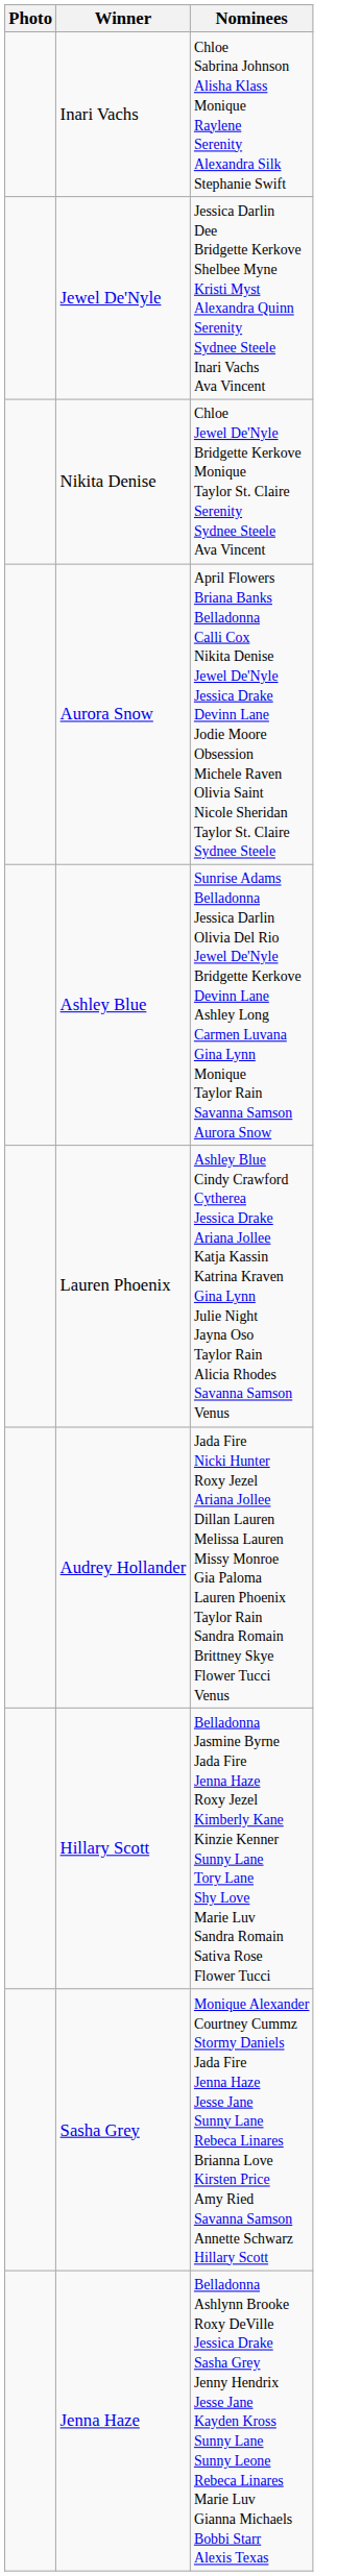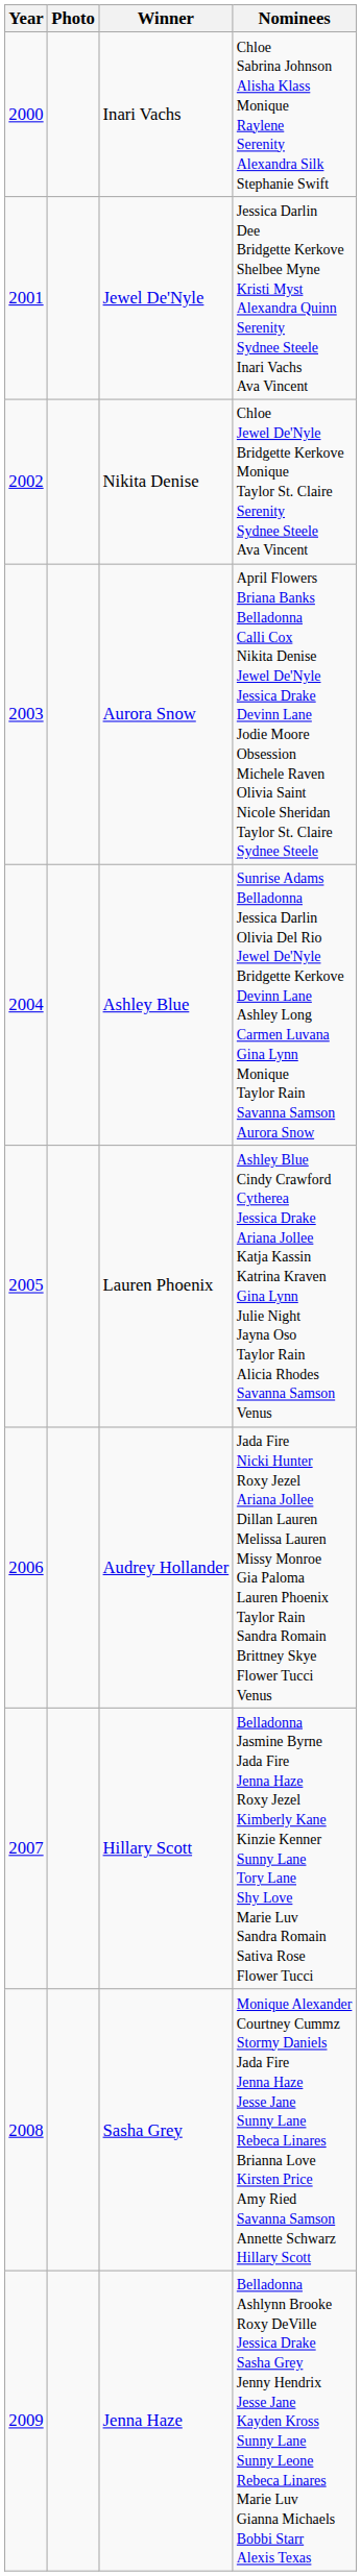 <table class="wikitable sortable">
 <tr>
+<th>Year</th>
 <th>Photo</th>
 <th>Winner</th>
 <th>Nominees</th>
 </tr>
 <tr>
+<td><a href='#'>2000</a></td>
 <td></td>
 <td>Inari Vachs</td>
 <td><small>Chloe<br>Sabrina Johnson<br><a href='#'>Alisha Klass</a><br>Monique<br><a href='#'>Raylene</a><br><a href='#'>Serenity</a><br><a href='#'>Alexandra Silk</a><br>Stephanie Swift</small></td>
 </tr>
 <tr>
+<td><a href='#'>2001</a></td>
 <td></td>
 <td><a href='#'>Jewel De'Nyle</a></td>
 <td><small>Jessica Darlin<br>Dee<br>Bridgette Kerkove<br>Shelbee Myne<br><a href='#'>Kristi Myst</a><br><a href='#'>Alexandra Quinn</a><br><a href='#'>Serenity</a><br><a href='#'>Sydnee Steele</a><br>Inari Vachs<br>Ava Vincent</small></td>
 </tr>
 <tr>
+<td><a href='#'>2002</a></td>
 <td></td>
 <td>Nikita Denise</td>
 <td><small>Chloe<br><a href='#'>Jewel De'Nyle</a><br>Bridgette Kerkove<br>Monique<br>Taylor St. Claire<br><a href='#'>Serenity</a><br><a href='#'>Sydnee Steele</a><br>Ava Vincent</small></td>
 </tr>
 <tr>
+<td><a href='#'>2003</a></td>
 <td></td>
 <td><a href='#'>Aurora Snow</a></td>
 <td><small>April Flowers<br><a href='#'>Briana Banks</a><br><a href='#'>Belladonna</a><br><a href='#'>Calli Cox</a><br>Nikita Denise<br><a href='#'>Jewel De'Nyle</a><br><a href='#'>Jessica Drake</a><br><a href='#'>Devinn Lane</a><br>Jodie Moore<br>Obsession<br>Michele Raven<br>Olivia Saint<br>Nicole Sheridan<br>Taylor St. Claire<br><a href='#'>Sydnee Steele</a></small></td>
 </tr>
 <tr>
+<td><a href='#'>2004</a></td>
 <td></td>
 <td><a href='#'>Ashley Blue</a></td>
 <td><small><a href='#'>Sunrise Adams</a><br><a href='#'>Belladonna</a><br>Jessica Darlin<br>Olivia Del Rio<br><a href='#'>Jewel De'Nyle</a><br>Bridgette Kerkove<br><a href='#'>Devinn Lane</a><br>Ashley Long<br><a href='#'>Carmen Luvana</a><br><a href='#'>Gina Lynn</a><br>Monique<br>Taylor Rain<br><a href='#'>Savanna Samson</a><br><a href='#'>Aurora Snow</a></small></td>
 </tr>
 <tr>
+<td><a href='#'>2005</a></td>
 <td></td>
 <td>Lauren Phoenix</td>
 <td><small><a href='#'>Ashley Blue</a><br>Cindy Crawford<br><a href='#'>Cytherea</a><br><a href='#'>Jessica Drake</a><br><a href='#'>Ariana Jollee</a><br>Katja Kassin<br>Katrina Kraven<br><a href='#'>Gina Lynn</a><br>Julie Night<br>Jayna Oso<br>Taylor Rain<br>Alicia Rhodes<br><a href='#'>Savanna Samson</a><br>Venus</small></td>
 </tr>
 <tr>
+<td><a href='#'>2006</a></td>
 <td></td>
 <td><a href='#'>Audrey Hollander</a></td>
 <td><small>Jada Fire<br><a href='#'>Nicki Hunter</a><br>Roxy Jezel<br><a href='#'>Ariana Jollee</a><br>Dillan Lauren<br>Melissa Lauren<br>Missy Monroe<br>Gia Paloma<br>Lauren Phoenix<br>Taylor Rain<br>Sandra Romain<br>Brittney Skye<br>Flower Tucci<br>Venus</small></td>
 </tr>
 <tr>
+<td><a href='#'>2007</a></td>
 <td></td>
 <td><a href='#'>Hillary Scott</a></td>
 <td><small><a href='#'>Belladonna</a><br>Jasmine Byrne<br>Jada Fire<br><a href='#'>Jenna Haze</a><br>Roxy Jezel<br><a href='#'>Kimberly Kane</a><br>Kinzie Kenner<br><a href='#'>Sunny Lane</a><br><a href='#'>Tory Lane</a><br><a href='#'>Shy Love</a><br>Marie Luv<br>Sandra Romain<br>Sativa Rose<br>Flower Tucci</small></td>
 </tr>
 <tr>
+<td><a href='#'>2008</a></td>
 <td></td>
 <td><a href='#'>Sasha Grey</a></td>
 <td><small><a href='#'>Monique Alexander</a><br>Courtney Cummz<br><a href='#'>Stormy Daniels</a><br>Jada Fire<br><a href='#'>Jenna Haze</a><br><a href='#'>Jesse Jane</a><br><a href='#'>Sunny Lane</a><br><a href='#'>Rebeca Linares</a><br>Brianna Love<br><a href='#'>Kirsten Price</a><br>Amy Ried<br><a href='#'>Savanna Samson</a><br>Annette Schwarz<br><a href='#'>Hillary Scott</a></small></td>
 </tr>
 <tr>
+<td><a href='#'>2009</a></td>
 <td></td>
 <td><a href='#'>Jenna Haze</a></td>
 <td><small><a href='#'>Belladonna</a><br>Ashlynn Brooke<br>Roxy DeVille<br><a href='#'>Jessica Drake</a><br><a href='#'>Sasha Grey</a><br>Jenny Hendrix<br><a href='#'>Jesse Jane</a><br><a href='#'>Kayden Kross</a><br><a href='#'>Sunny Lane</a><br><a href='#'>Sunny Leone</a><br><a href='#'>Rebeca Linares</a><br>Marie Luv<br>Gianna Michaels<br><a href='#'>Bobbi Starr</a><br><a href='#'>Alexis Texas</a></small></td>
 </tr>
 </table>
